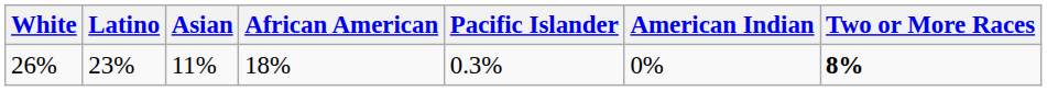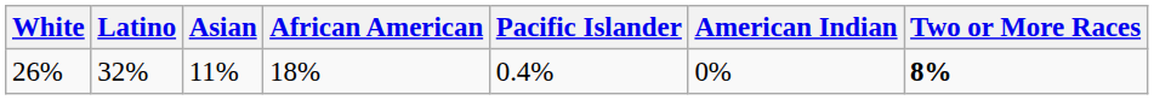 <table class="wikitable">
 <tr>
 <th><a href='#'>White</a></th>
 <th><a href='#'>Latino</a></th>
 <th><a href='#'>Asian</a></th>
 <th><a href='#'>African American</a></th>
 <th><a href='#'>Pacific Islander</a></th>
 <th><a href='#'>American Indian</a></th>
 <th><a href='#'>Two or More Races</a></th>
 </tr>
 <tr>
 <td>26%</td>
-<td>23%</td>
+<td>32%</td>
 <td>11%</td>
 <td>18%</td>
-<td>0.3%</td>
+<td>0.4%</td>
 <td>0%</td>
 <td><strong>8%</strong></td>
 </tr>
 </table>
